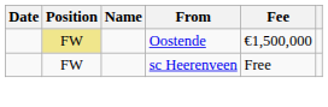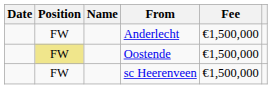 <table class="wikitable sortable">
 <tr>
 <th>Date</th>
 <th>Position</th>
 <th>Name</th>
 <th>From</th>
 <th>Fee</th>
 <th class="unsortable"></th>
+</tr>
+<tr>
+<td></td>
+<td align="center">FW</td>
+<td></td>
+<td><a href='#'>Anderlecht</a></td>
+<td>€1,500,000</td>
+<td></td>
 </tr>
 <tr>
 <td></td>
 <td align="center" style="background: khaki;">FW</td>
 <td></td>
 <td><a href='#'>Oostende</a></td>
 <td>€1,500,000</td>
 <td></td>
 </tr>
 <tr>
 <td></td>
 <td align="center">FW</td>
 <td></td>
 <td><a href='#'>sc Heerenveen</a></td>
-<td>Free</td>
+<td>€1,500,000</td>
 <td></td>
 </tr>
 </table>
